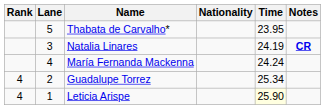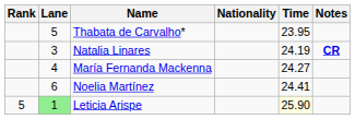 <table class="wikitable sortable" style="text-align:center">
 <tr>
 <th>Rank</th>
 <th>Lane</th>
 <th>Name</th>
 <th>Nationality</th>
 <th>Time</th>
 <th>Notes</th>
 </tr>
 <tr>
 <td></td>
 <td>5</td>
 <td align=left><a href='#'>Thabata de Carvalho</a>*</td>
 <td align=left></td>
 <td>23.95</td>
 <td></td>
 </tr>
 <tr>
 <td></td>
 <td>3</td>
 <td align=left><a href='#'>Natalia Linares</a></td>
 <td align=left></td>
 <td>24.19</td>
 <td><strong><a href='#'>CR</a></strong></td>
 </tr>
 <tr>
 <td></td>
 <td>4</td>
 <td align=left><a href='#'>María Fernanda Mackenna</a></td>
 <td align=left></td>
-<td>24.24</td>
+<td>24.27</td>
 <td></td>
 </tr>
 <tr>
-<td>4</td>
-<td>2</td>
-<td align=left><a href='#'>Guadalupe Torrez</a></td>
+<td></td>
+<td>6</td>
+<td align=left><a href='#'>Noelia Martínez</a></td>
 <td align=left></td>
-<td>25.34</td>
-<td></td>
+<td>24.41</td>
+<td><strong></strong></td>
 </tr>
 <tr>
-<td>4</td>
-<td>1</td>
+<td>5</td>
+<td style="background: lightgreen;">1</td>
 <td align=left><a href='#'>Leticia Arispe</a></td>
 <td align=left></td>
 <td style="background: lightyellow;">25.90</td>
 <td></td>
 </tr>
 </table>
